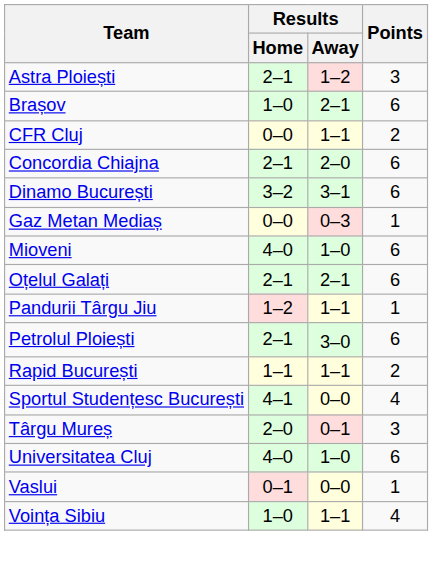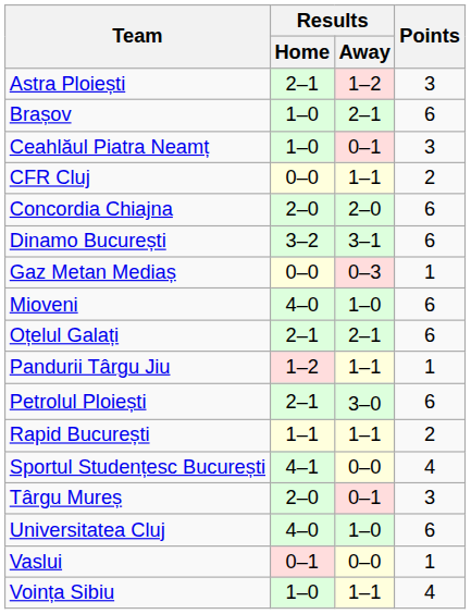 <table class="wikitable" style="text-align:center">
 <tr>
 <th rowspan=2>Team</th>
 <th colspan=2>Results</th>
 <th rowspan=2>Points</th>
 </tr>
 <tr>
 <th width=40>Home</th>
 <th width=40>Away</th>
 </tr>
 <tr>
 <td align=left><a href='#'>Astra Ploiești</a></td>
 <td style="background:#dfd;">2–1</td>
 <td style="background:#fdd;">1–2</td>
 <td>3</td>
 </tr>
 <tr>
 <td align=left><a href='#'>Brașov</a></td>
 <td style="background:#dfd;">1–0</td>
 <td style="background:#dfd;">2–1</td>
 <td>6</td>
 </tr>
 <tr>
+<td align=left><a href='#'>Ceahlăul Piatra Neamț</a></td>
+<td style="background:#dfd;">1–0</td>
+<td style="background:#fdd;">0–1</td>
+<td>3</td>
+</tr>
+<tr>
 <td align=left><a href='#'>CFR Cluj</a></td>
 <td style="background:#ffd;">0–0</td>
 <td style="background:#ffd;">1–1</td>
 <td>2</td>
 </tr>
 <tr>
 <td align=left><a href='#'>Concordia Chiajna</a></td>
-<td style="background:#dfd;">2–1</td>
+<td style="background:#dfd;">2–0</td>
 <td style="background:#dfd;">2–0</td>
 <td>6</td>
 </tr>
 <tr>
 <td align=left><a href='#'>Dinamo București</a></td>
 <td style="background:#dfd;">3–2</td>
 <td style="background:#dfd;">3–1</td>
 <td>6</td>
 </tr>
 <tr>
 <td align=left><a href='#'>Gaz Metan Mediaș</a></td>
 <td style="background:#ffd;">0–0</td>
 <td style="background:#fdd;">0–3</td>
 <td>1</td>
 </tr>
 <tr>
 <td align=left><a href='#'>Mioveni</a></td>
 <td style="background:#dfd;">4–0</td>
 <td style="background:#dfd;">1–0</td>
 <td>6</td>
 </tr>
 <tr>
 <td align=left><a href='#'>Oțelul Galați</a></td>
 <td style="background:#dfd;">2–1</td>
 <td style="background:#dfd;">2–1</td>
 <td>6</td>
 </tr>
 <tr>
 <td align=left><a href='#'>Pandurii Târgu Jiu</a></td>
 <td style="background:#fdd;">1–2</td>
 <td style="background:#ffd;">1–1</td>
 <td>1</td>
 </tr>
 <tr>
 <td align=left><a href='#'>Petrolul Ploiești</a></td>
 <td style="background:#dfd;">2–1</td>
 <td style="background:#dfd;">3–0<sup></sup></td>
 <td>6</td>
 </tr>
 <tr>
 <td align=left><a href='#'>Rapid București</a></td>
 <td style="background:#ffd;">1–1</td>
 <td style="background:#ffd;">1–1</td>
 <td>2</td>
 </tr>
 <tr>
 <td align=left><a href='#'>Sportul Studențesc București</a></td>
 <td style="background:#dfd;">4–1</td>
 <td style="background:#ffd;">0–0</td>
 <td>4</td>
 </tr>
 <tr>
 <td align=left><a href='#'>Târgu Mureș</a></td>
 <td style="background:#dfd;">2–0</td>
 <td style="background:#fdd;">0–1</td>
 <td>3</td>
 </tr>
 <tr>
 <td align=left><a href='#'>Universitatea Cluj</a></td>
 <td style="background:#dfd;">4–0</td>
 <td style="background:#dfd;">1–0</td>
 <td>6</td>
 </tr>
 <tr>
 <td align=left><a href='#'>Vaslui</a></td>
 <td style="background:#fdd;">0–1</td>
 <td style="background:#ffd;">0–0</td>
 <td>1</td>
 </tr>
 <tr>
 <td align=left><a href='#'>Voința Sibiu</a></td>
 <td style="background:#dfd;">1–0</td>
 <td style="background:#ffd;">1–1</td>
 <td>4</td>
 </tr>
 </table>
